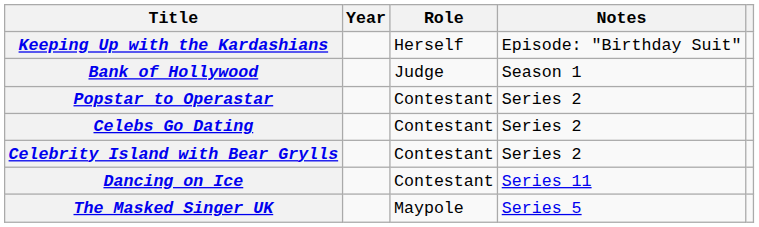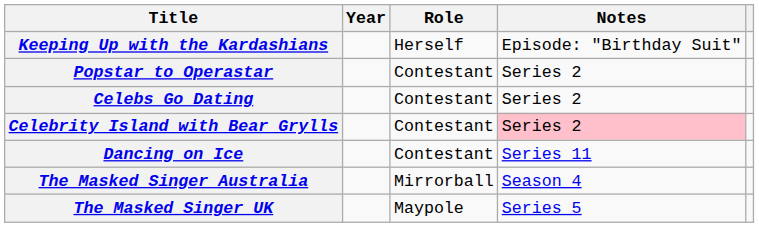 <table class="wikitable sortable plainrowheaders">
 <tr>
 <th scope="col">Title</th>
 <th scope="col">Year</th>
 <th scope="col">Role</th>
 <th scope="col">Notes</th>
 <th scope="col" class="unsortable"></th>
 </tr>
 <tr>
 <th scope="row"><em><a href='#'>Keeping Up with the Kardashians</a></em></th>
 <td></td>
 <td>Herself</td>
 <td>Episode: "Birthday Suit"</td>
-<td></td>
-</tr>
-<tr>
-<th scope="row"><em><a href='#'>Bank of Hollywood</a></em></th>
-<td></td>
-<td>Judge</td>
-<td>Season 1</td>
 <td></td>
 </tr>
 <tr>
 <th scope="row"><em><a href='#'>Popstar to Operastar</a></em></th>
 <td></td>
 <td>Contestant</td>
 <td>Series 2</td>
 <td></td>
 </tr>
 <tr>
 <th scope="row"><em><a href='#'>Celebs Go Dating</a></em></th>
 <td></td>
 <td>Contestant</td>
 <td>Series 2</td>
 <td></td>
 </tr>
 <tr>
 <th scope="row"><em><a href='#'>Celebrity Island with Bear Grylls</a></em></th>
 <td></td>
 <td>Contestant</td>
-<td>Series 2</td>
+<td style="background: pink;">Series 2</td>
 <td></td>
 </tr>
 <tr>
 <th scope="row"><em><a href='#'>Dancing on Ice</a></em></th>
 <td></td>
 <td>Contestant</td>
 <td><a href='#'>Series 11</a></td>
 <td></td>
 </tr>
 <tr>
+<th scope="row"><em><a href='#'>The Masked Singer Australia</a></em></th>
+<td></td>
+<td>Mirrorball</td>
+<td><a href='#'>Season 4</a></td>
+<td></td>
+</tr>
+<tr>
 <th scope="row"><em><a href='#'>The Masked Singer UK</a></em></th>
 <td></td>
 <td>Maypole</td>
 <td><a href='#'>Series 5</a></td>
 <td></td>
 </tr>
 </table>
